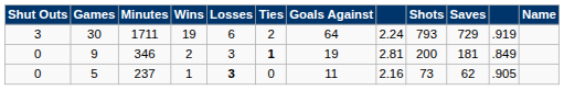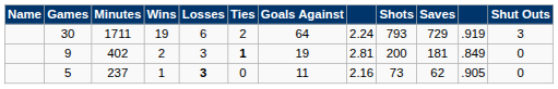 <table class="wikitable sortable" style="text-align:center">
 <tr>
-<th style="color:white; background:#00356B">Shut Outs</th>
+<th style="color:white; background:#00356B">Name</th>
 <th style="color:white; background:#00356B">Games</th>
 <th style="color:white; background:#00356B">Minutes</th>
 <th style="color:white; background:#00356B">Wins</th>
 <th style="color:white; background:#00356B">Losses</th>
 <th style="color:white; background:#00356B">Ties</th>
 <th style="color:white; background:#00356B">Goals Against</th>
 <th style="color:white; background:#00356B"><a href='#'></a></th>
 <th style="color:white; background:#00356B">Shots</th>
 <th style="color:white; background:#00356B">Saves</th>
 <th style="color:white; background:#00356B"><a href='#'></a></th>
-<th style="color:white; background:#00356B">Name</th>
+<th style="color:white; background:#00356B">Shut Outs</th>
 </tr>
 <tr>
-<td>3</td>
+<td align=left></td>
 <td>30</td>
 <td>1711</td>
 <td>19</td>
 <td>6</td>
 <td>2</td>
 <td>64</td>
 <td>2.24</td>
 <td>793</td>
 <td>729</td>
 <td>.919</td>
-<td align=left></td>
+<td>3</td>
 </tr>
 <tr align=center>
-<td>0</td>
+<td align=left></td>
 <td>9</td>
-<td>346</td>
+<td>402</td>
 <td>2</td>
 <td>3</td>
 <td><strong>1</strong></td>
 <td>19</td>
 <td>2.81</td>
 <td>200</td>
 <td>181</td>
 <td>.849</td>
-<td align=left></td>
+<td>0</td>
 </tr>
 <tr align=center>
-<td>0</td>
+<td align=left></td>
 <td>5</td>
 <td>237</td>
 <td>1</td>
 <td><strong>3</strong></td>
 <td>0</td>
 <td>11</td>
 <td>2.16</td>
 <td>73</td>
 <td>62</td>
 <td>.905</td>
-<td align=left></td>
+<td>0</td>
 </tr>
 </table>
